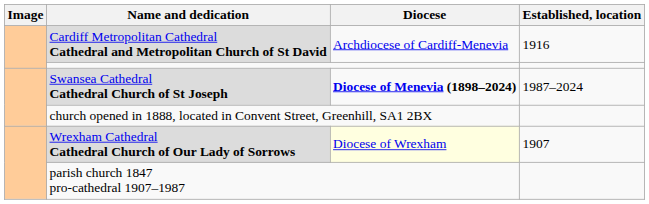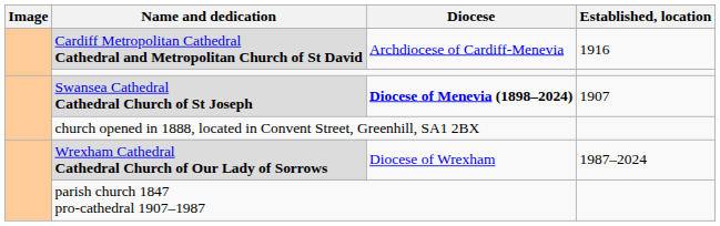 <table class="wikitable">
 <tr>
 <th>Image</th>
 <th>Name and dedication</th>
 <th>Diocese</th>
 <th>Established, location</th>
 </tr>
 <tr>
 <td rowspan="2" align="center" bgcolor="#FFCC99"></td>
 <td bgcolor="Gainsboro"><a href='#'>Cardiff Metropolitan Cathedral</a><br><strong>Cathedral and Metropolitan Church of St David</strong></td>
 <td> <a href='#'>Archdiocese of Cardiff-Menevia</a></td>
 <td>1916</td>
 </tr>
 <tr>
 <td colspan="2"></td>
 <td></td>
 </tr>
 <tr>
 <td rowspan="2" align="center" bgcolor="#FFCC99"></td>
 <td bgcolor="Gainsboro"><a href='#'>Swansea Cathedral</a><br><strong>Cathedral Church of St Joseph</strong></td>
 <td><strong><a href='#'>Diocese of Menevia</a> (1898–2024)</strong></td>
-<td>1987–2024</td>
+<td>1907</td>
 </tr>
 <tr>
 <td colspan="2">church opened in 1888, located in Convent Street, Greenhill, SA1 2BX</td>
 <td></td>
 </tr>
 <tr>
 <td rowspan="2" align="center" bgcolor="#FFCC99"></td>
 <td bgcolor="Gainsboro"><a href='#'>Wrexham Cathedral</a><br><strong>Cathedral Church of Our Lady of Sorrows</strong></td>
-<td style="background: lightyellow;"><a href='#'>Diocese of Wrexham</a></td>
-<td>1907</td>
+<td><a href='#'>Diocese of Wrexham</a></td>
+<td>1987–2024</td>
 </tr>
 <tr>
 <td colspan="2">parish church 1847<br>pro-cathedral 1907–1987</td>
 <td></td>
 </tr>
 </table>
